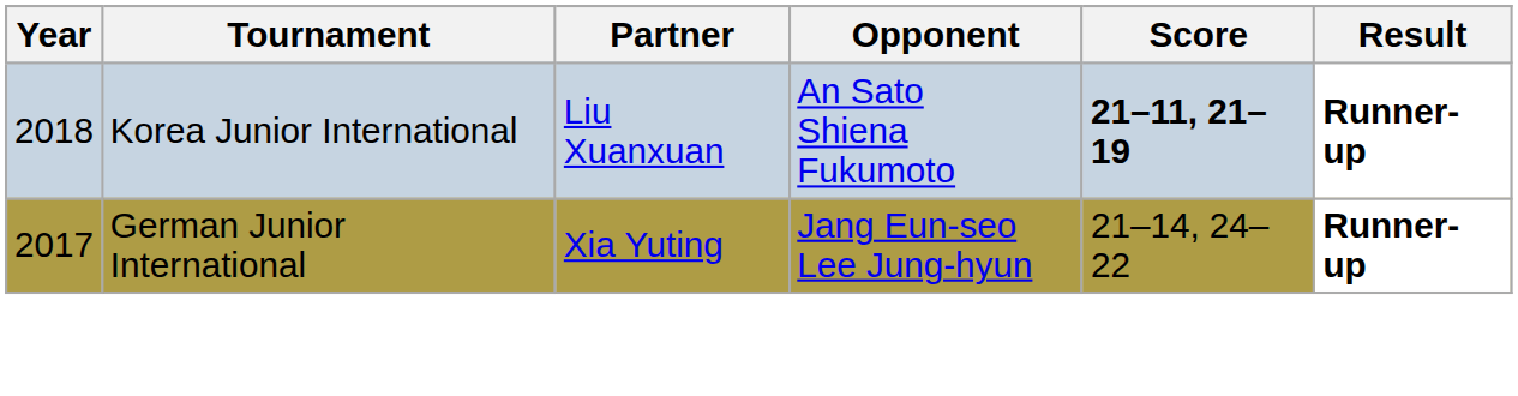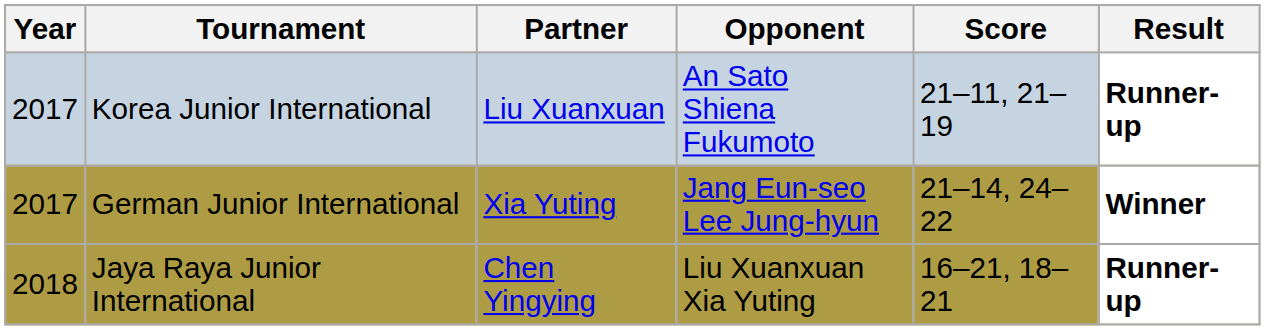 <table class="sortable wikitable" style="font-size: 90%;">
 <tr>
 <th>Year</th>
 <th>Tournament</th>
 <th>Partner</th>
 <th>Opponent</th>
 <th>Score</th>
 <th>Result</th>
 </tr>
 <tr style="background:#C6D4E1">
-<td align="center">2018</td>
+<td align="center">2017</td>
 <td align="left">Korea Junior International</td>
 <td align="left"> <a href='#'>Liu Xuanxuan</a></td>
 <td align="left"> <a href='#'>An Sato</a><br> <a href='#'>Shiena Fukumoto</a></td>
-<td align="left"><strong>21–11, 21–19</strong></td>
+<td align="left">21–11, 21–19</td>
 <td style="text-align:left; background:white"> <strong>Runner-up</strong></td>
 </tr>
 <tr style="background:#AE9C45">
 <td align="center">2017</td>
 <td align="left">German Junior International</td>
 <td align="left"> <a href='#'>Xia Yuting</a></td>
 <td align="left"> <a href='#'>Jang Eun-seo</a><br> <a href='#'>Lee Jung-hyun</a></td>
 <td align="left">21–14, 24–22</td>
+<td style="text-align:left; background:white"> <strong>Winner</strong></td>
+</tr>
+<tr style="background:#AE9C45">
+<td align="center">2018</td>
+<td align="left">Jaya Raya Junior International</td>
+<td align="left"> <a href='#'>Chen Yingying</a></td>
+<td align="left"> Liu Xuanxuan<br> Xia Yuting</td>
+<td align="left">16–21, 18–21</td>
 <td style="text-align:left; background:white"> <strong>Runner-up</strong></td>
 </tr>
 </table>
